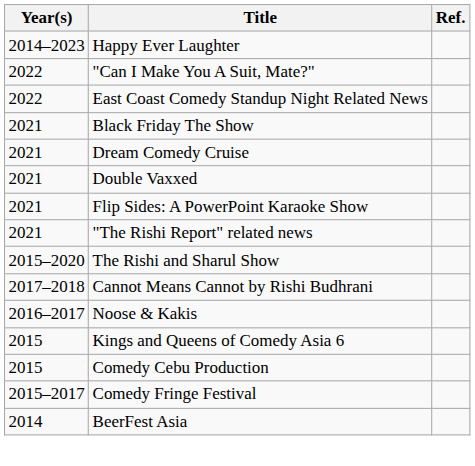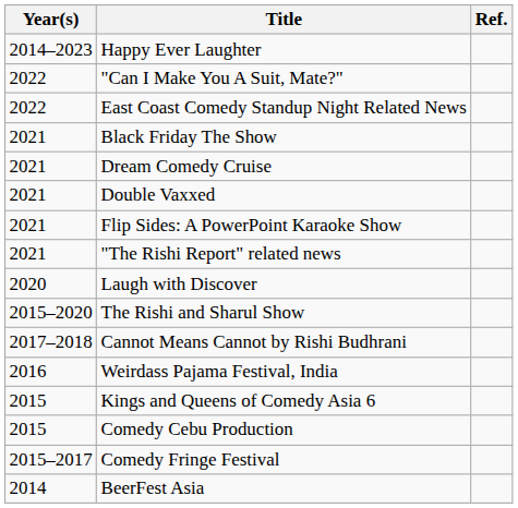 <table class="wikitable">
 <tr>
 <th><strong>Year(s)</strong></th>
 <th><strong>Title</strong></th>
 <th><strong>Ref.</strong></th>
 </tr>
 <tr>
 <td>2014–2023</td>
 <td>Happy Ever Laughter</td>
 <td></td>
 </tr>
 <tr>
 <td>2022</td>
 <td>"Can I Make You A Suit, Mate?"</td>
 <td></td>
 </tr>
 <tr>
 <td>2022</td>
 <td>East Coast Comedy Standup Night Related News</td>
 <td></td>
 </tr>
 <tr>
 <td>2021</td>
 <td>Black Friday The Show</td>
 <td></td>
 </tr>
 <tr>
 <td>2021</td>
 <td>Dream Comedy Cruise</td>
 <td></td>
 </tr>
 <tr>
 <td>2021</td>
 <td>Double Vaxxed</td>
 <td></td>
 </tr>
 <tr>
 <td>2021</td>
 <td>Flip Sides: A PowerPoint Karaoke Show</td>
 <td></td>
 </tr>
 <tr>
 <td>2021</td>
 <td>"The Rishi Report" related news</td>
 <td></td>
 </tr>
 <tr>
+<td>2020</td>
+<td>Laugh with Discover</td>
+<td></td>
+</tr>
+<tr>
 <td>2015–2020</td>
 <td>The Rishi and Sharul Show</td>
 <td></td>
 </tr>
 <tr>
 <td>2017–2018</td>
 <td>Cannot Means Cannot by Rishi Budhrani</td>
 <td></td>
 </tr>
 <tr>
-<td>2016–2017</td>
-<td>Noose & Kakis</td>
+<td>2016</td>
+<td>Weirdass Pajama Festival, India</td>
 <td></td>
 </tr>
 <tr>
 <td>2015</td>
 <td>Kings and Queens of Comedy Asia 6</td>
 <td></td>
 </tr>
 <tr>
 <td>2015</td>
 <td>Comedy Cebu Production</td>
 <td></td>
 </tr>
 <tr>
 <td>2015–2017</td>
 <td>Comedy Fringe Festival</td>
 <td></td>
 </tr>
 <tr>
 <td>2014</td>
 <td>BeerFest Asia</td>
 <td></td>
 </tr>
 </table>
